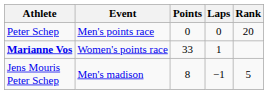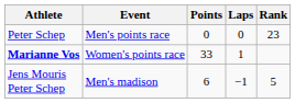 <table class=wikitable style="font-size:90%">
 <tr>
 <th>Athlete</th>
 <th>Event</th>
 <th>Points</th>
 <th>Laps</th>
 <th>Rank</th>
 </tr>
 <tr align=center>
 <td align=left><a href='#'>Peter Schep</a></td>
 <td align=left><a href='#'>Men's points race</a></td>
 <td>0</td>
 <td>0</td>
-<td>20</td>
+<td>23</td>
 </tr>
 <tr align=center>
 <td align=left><strong><a href='#'>Marianne Vos</a></strong></td>
 <td align=left><a href='#'>Women's points race</a></td>
 <td>33</td>
 <td>1</td>
 <td></td>
 </tr>
 <tr align=center>
 <td align=left><a href='#'>Jens Mouris</a><br><a href='#'>Peter Schep</a></td>
 <td align=left><a href='#'>Men's madison</a></td>
-<td>8</td>
+<td>6</td>
 <td>−1</td>
 <td>5</td>
 </tr>
 </table>
